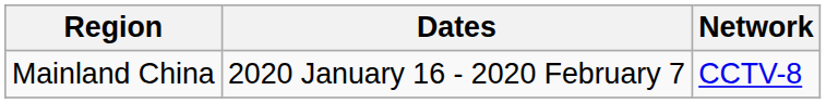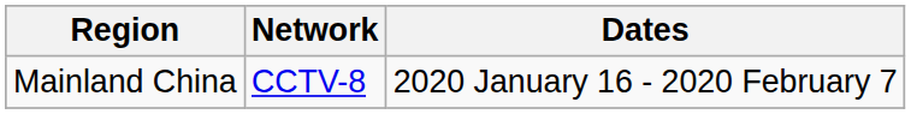 <table class="wikitable">
 <tr>
 <th>Region</th>
+<th>Network</th>
 <th>Dates</th>
-<th>Network</th>
 </tr>
 <tr>
 <td>Mainland China</td>
+<td><a href='#'>CCTV-8</a></td>
 <td>2020 January 16 - 2020 February 7</td>
-<td><a href='#'>CCTV-8</a></td>
 </tr>
 </table>
